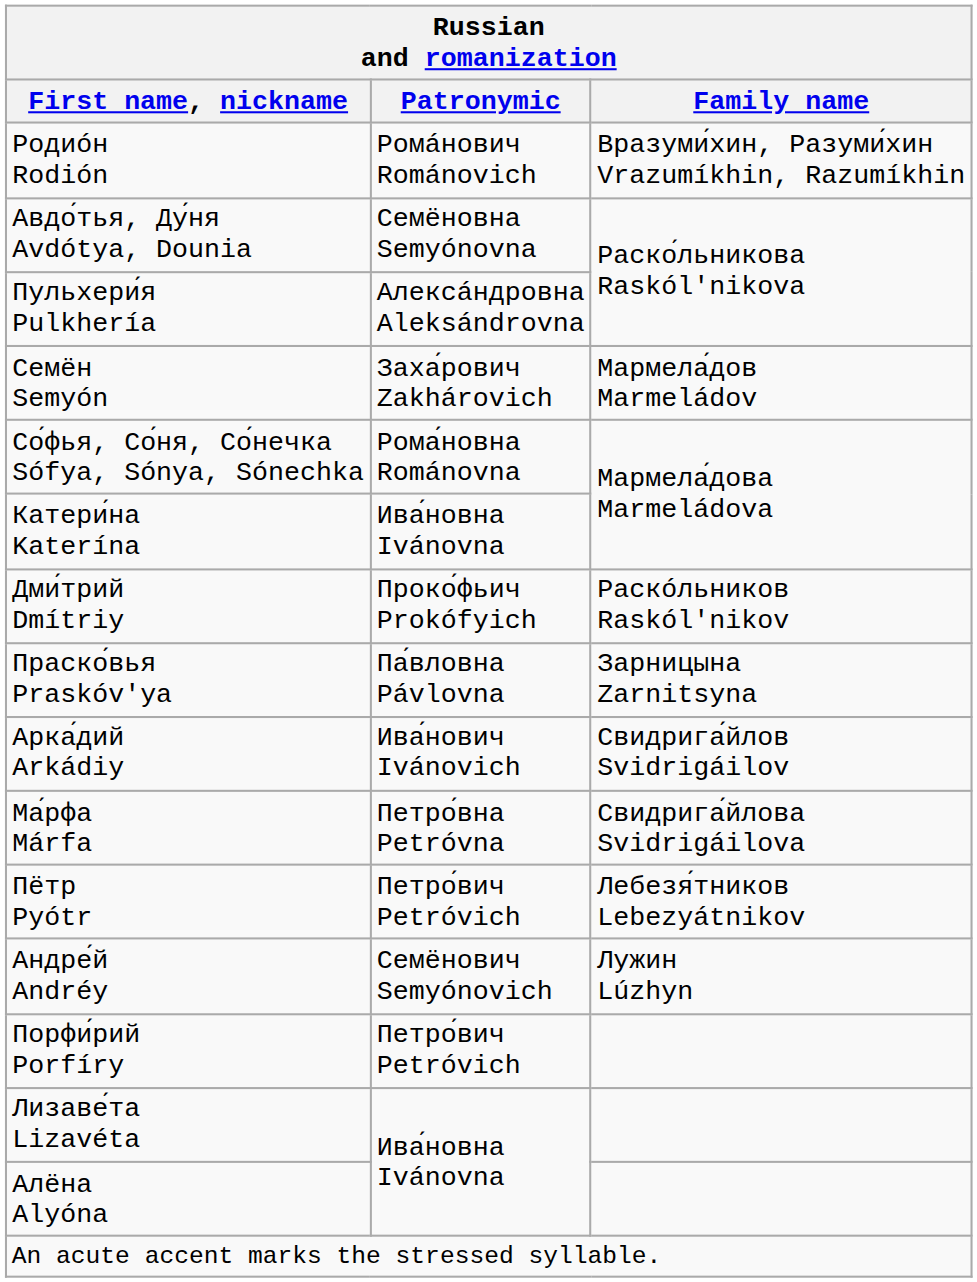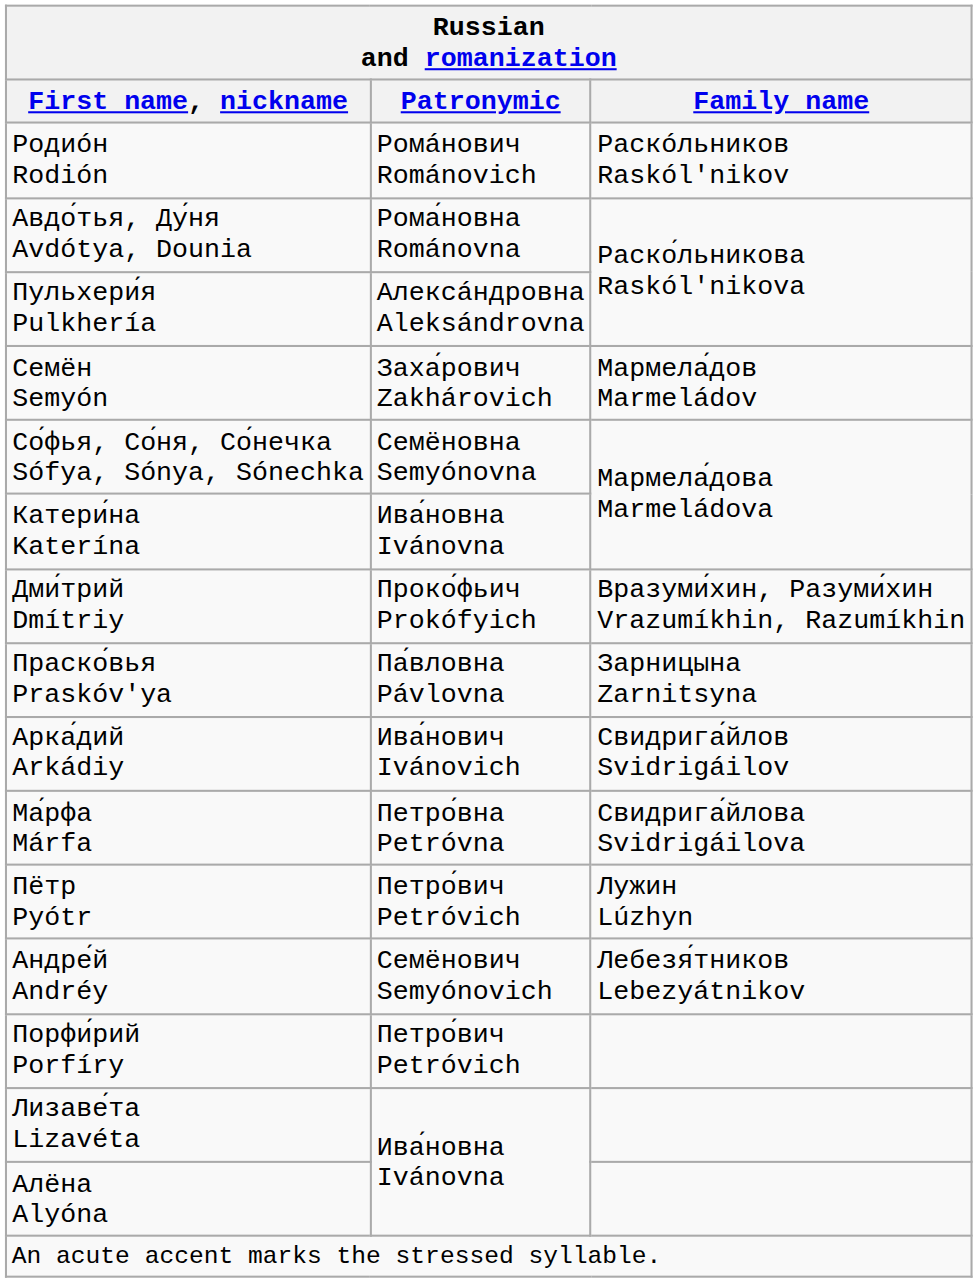 <table class="wikitable" style="float: right;">
 <tr>
 <th colspan="4">Russian<br>and <a href='#'>romanization</a></th>
 </tr>
 <tr>
 <th><a href='#'>First name</a>, <a href='#'>nickname</a></th>
 <th><a href='#'>Patronymic</a></th>
 <th><a href='#'>Family name</a></th>
 </tr>
 <tr>
 <td>Родиóн<br>Rodión</td>
 <td>Ромáнович<br>Románovich</td>
-<td>Вразуми́хин, Разуми́хин<br>Vrazumíkhin, Razumíkhin</td>
+<td>Раскóльников<br>Raskól'nikov</td>
 </tr>
 <tr>
 <td>Авдо́тья, Ду́ня <br>Avdótya, Dounia</td>
-<td>Семёновна<br>Semyónovna</td>
+<td>Рома́новна<br>Románovna</td>
 <td rowspan="2">Раско́льникова<br>Raskól'nikova</td>
 </tr>
 <tr>
 <td>Пульхери́я<br>Pulkhería</td>
 <td>Алексáндровна<br>Aleksándrovna</td>
 </tr>
 <tr>
 <td>Семён<br>Semyón</td>
 <td>Заха́рович<br>Zakhárovich</td>
 <td>Мармела́дов<br>Marmeládov</td>
 </tr>
 <tr>
 <td>Со́фья, Со́ня, Со́нечка<br>Sófya, Sónya, Sónechka</td>
-<td>Рома́новна<br>Románovna</td>
+<td>Семёновна<br>Semyónovna</td>
 <td rowspan="2">Мармела́дова<br>Marmeládova</td>
 </tr>
 <tr>
 <td>Катери́на<br>Katerína</td>
 <td>Ива́новна<br>Ivánovna</td>
 </tr>
 <tr>
 <td>Дми́трий<br>Dmítriy</td>
 <td>Проко́фьич<br>Prokófyich</td>
-<td>Раскóльников<br>Raskól'nikov</td>
+<td>Вразуми́хин, Разуми́хин<br>Vrazumíkhin, Razumíkhin</td>
 </tr>
 <tr>
 <td>Праско́вья<br>Praskóv'ya</td>
 <td>Па́вловна<br>Pávlovna</td>
 <td>Зарницына<br>Zarnitsyna</td>
 </tr>
 <tr>
 <td>Арка́дий<br>Arkádiy</td>
 <td>Ива́нович<br>Ivánovich</td>
 <td>Свидрига́йлов<br>Svidrigáilov</td>
 </tr>
 <tr>
 <td>Ма́рфа<br>Márfa</td>
 <td>Петро́вна<br>Petróvna</td>
 <td>Свидрига́йлова<br>Svidrigáilova</td>
 </tr>
 <tr>
 <td>Пётр<br>Pyótr</td>
 <td>Петро́вич<br>Petróvich</td>
-<td>Лебезя́тников<br>Lebezyátnikov</td>
+<td>Лужин<br>Lúzhyn</td>
 </tr>
 <tr>
 <td>Андре́й<br>Andréy</td>
 <td>Семёнович<br>Semyónovich</td>
-<td>Лужин<br>Lúzhyn</td>
+<td>Лебезя́тников<br>Lebezyátnikov</td>
 </tr>
 <tr>
 <td>Порфи́рий<br>Porfíry</td>
 <td>Петро́вич<br>Petróvich</td>
 <td><br></td>
 </tr>
 <tr>
 <td>Лизаве́та<br>Lizavéta</td>
 <td rowspan="2">Ива́новна<br>Ivánovna</td>
 <td><br></td>
 </tr>
 <tr>
 <td>Алёна<br>Alyóna</td>
 <td><br></td>
 </tr>
 <tr>
 <td style="font-size: small;" colspan="4">An acute accent marks the stressed syllable.</td>
 </tr>
 </table>
